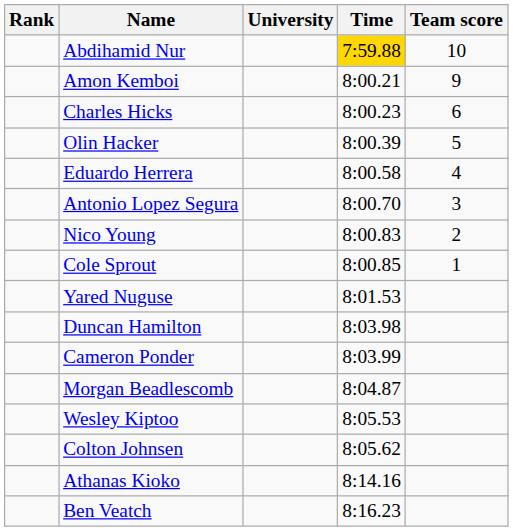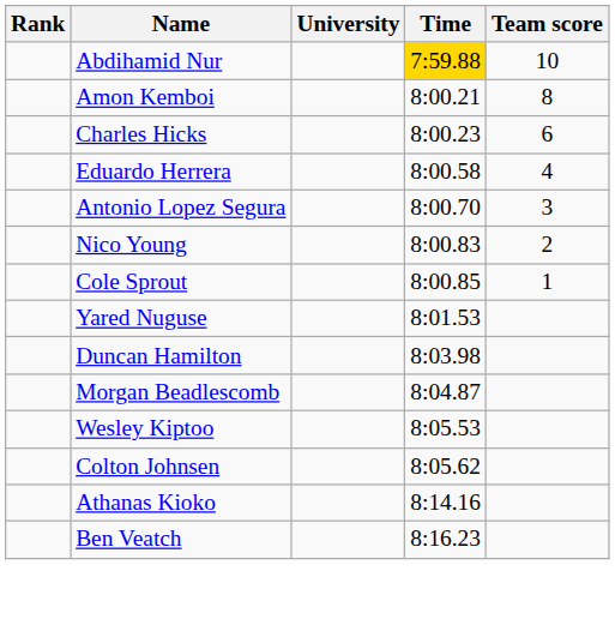 <table class="wikitable sortable" style="text-align:center">
 <tr>
 <th>Rank</th>
 <th>Name</th>
 <th>University</th>
 <th>Time</th>
 <th>Team score</th>
 </tr>
 <tr>
 <td></td>
 <td align=left> <a href='#'>Abdihamid Nur</a></td>
 <td></td>
 <td style="background: gold;">7:59.88</td>
 <td>10</td>
 </tr>
 <tr>
 <td></td>
 <td align=left> <a href='#'>Amon Kemboi</a></td>
 <td></td>
 <td>8:00.21</td>
-<td>9</td>
+<td>8</td>
 </tr>
 <tr>
 <td></td>
 <td align=left> <a href='#'>Charles Hicks</a></td>
 <td></td>
 <td>8:00.23</td>
 <td>6</td>
-</tr>
-<tr>
-<td></td>
-<td align=left> <a href='#'>Olin Hacker</a></td>
-<td></td>
-<td>8:00.39</td>
-<td>5</td>
 </tr>
 <tr>
 <td></td>
 <td align=left> <a href='#'>Eduardo Herrera</a></td>
 <td></td>
 <td>8:00.58</td>
 <td>4</td>
 </tr>
 <tr>
 <td></td>
 <td align=left> <a href='#'>Antonio Lopez Segura</a></td>
 <td></td>
 <td>8:00.70</td>
 <td>3</td>
 </tr>
 <tr>
 <td></td>
 <td align=left> <a href='#'>Nico Young</a></td>
 <td></td>
 <td>8:00.83</td>
 <td>2</td>
 </tr>
 <tr>
 <td></td>
 <td align=left> <a href='#'>Cole Sprout</a></td>
 <td></td>
 <td>8:00.85</td>
 <td>1</td>
 </tr>
 <tr>
 <td></td>
 <td align=left> <a href='#'>Yared Nuguse</a></td>
 <td></td>
 <td>8:01.53</td>
 <td></td>
 </tr>
 <tr>
 <td></td>
 <td align=left> <a href='#'>Duncan Hamilton</a></td>
 <td></td>
 <td>8:03.98</td>
 <td></td>
 </tr>
 <tr>
 <td></td>
-<td align=left> <a href='#'>Cameron Ponder</a></td>
-<td></td>
-<td>8:03.99</td>
-<td></td>
-</tr>
-<tr>
-<td></td>
 <td align=left> <a href='#'>Morgan Beadlescomb</a></td>
 <td></td>
 <td>8:04.87</td>
 <td></td>
 </tr>
 <tr>
 <td></td>
 <td align=left> <a href='#'>Wesley Kiptoo</a></td>
 <td></td>
 <td>8:05.53</td>
 <td></td>
 </tr>
 <tr>
 <td></td>
 <td align=left> <a href='#'>Colton Johnsen</a></td>
 <td></td>
 <td>8:05.62</td>
 <td></td>
 </tr>
 <tr>
 <td></td>
 <td align=left> <a href='#'>Athanas Kioko</a></td>
 <td></td>
 <td>8:14.16</td>
 <td></td>
 </tr>
 <tr>
 <td></td>
 <td align=left> <a href='#'>Ben Veatch</a></td>
 <td></td>
 <td>8:16.23</td>
 <td></td>
 </tr>
 </table>
